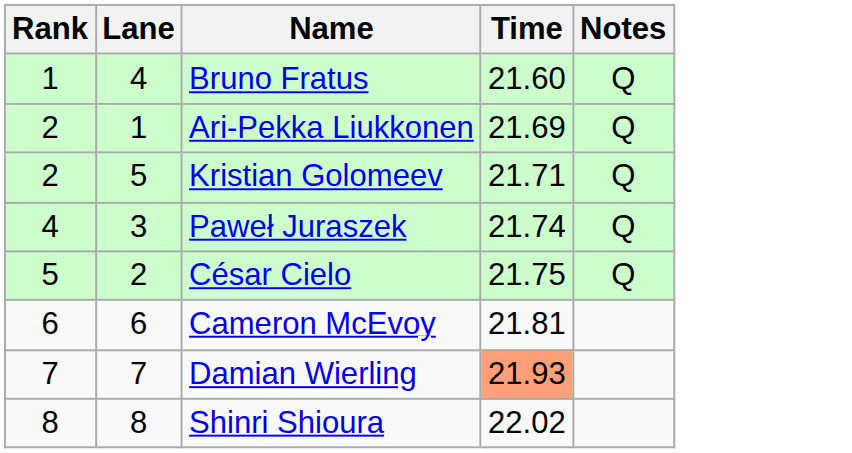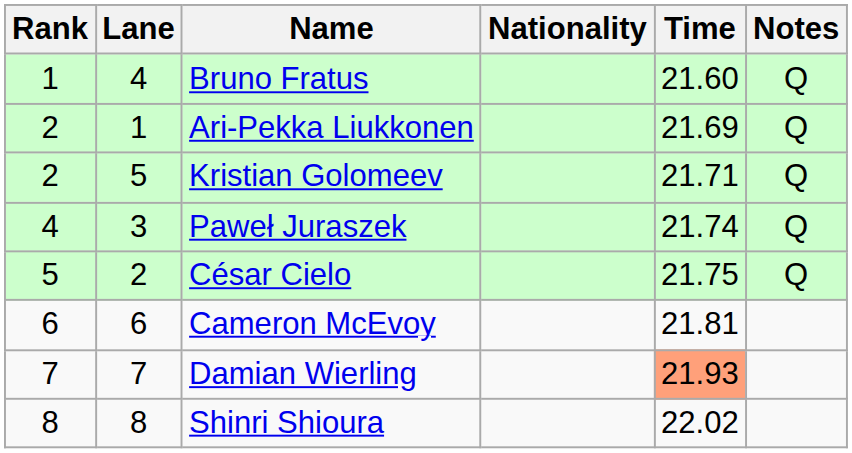 <table class="wikitable sortable" style="text-align:center">
 <tr>
 <th>Rank</th>
 <th>Lane</th>
 <th>Name</th>
+<th>Nationality</th>
 <th>Time</th>
 <th>Notes</th>
 </tr>
 <tr bgcolor=ccffcc>
 <td>1</td>
 <td>4</td>
 <td align=left><a href='#'>Bruno Fratus</a></td>
+<td align=left></td>
 <td>21.60</td>
 <td>Q</td>
 </tr>
 <tr bgcolor=ccffcc>
 <td>2</td>
 <td>1</td>
 <td align=left><a href='#'>Ari-Pekka Liukkonen</a></td>
+<td align=left></td>
 <td>21.69</td>
 <td>Q</td>
 </tr>
 <tr bgcolor=ccffcc>
 <td>2</td>
 <td>5</td>
 <td align=left><a href='#'>Kristian Golomeev</a></td>
+<td align=left></td>
 <td>21.71</td>
 <td>Q</td>
 </tr>
 <tr bgcolor=ccffcc>
 <td>4</td>
 <td>3</td>
 <td align=left><a href='#'>Paweł Juraszek</a></td>
+<td align=left></td>
 <td>21.74</td>
 <td>Q</td>
 </tr>
 <tr bgcolor=ccffcc>
 <td>5</td>
 <td>2</td>
 <td align=left><a href='#'>César Cielo</a></td>
+<td align=left></td>
 <td>21.75</td>
 <td>Q</td>
 </tr>
 <tr>
 <td>6</td>
 <td>6</td>
 <td align=left><a href='#'>Cameron McEvoy</a></td>
+<td align=left></td>
 <td>21.81</td>
 <td></td>
 </tr>
 <tr>
 <td>7</td>
 <td>7</td>
 <td align=left><a href='#'>Damian Wierling</a></td>
+<td align=left></td>
 <td style="background: lightsalmon;">21.93</td>
 <td></td>
 </tr>
 <tr>
 <td>8</td>
 <td>8</td>
 <td align=left><a href='#'>Shinri Shioura</a></td>
+<td align=left></td>
 <td>22.02</td>
 <td></td>
 </tr>
 </table>
